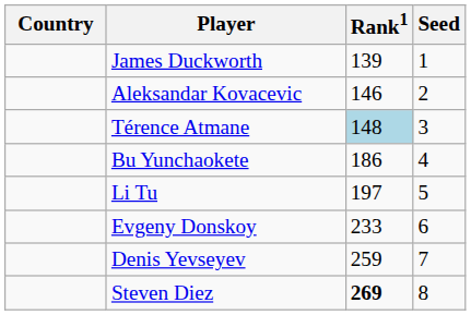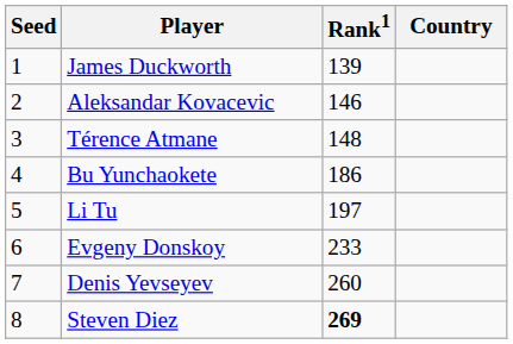 <table class="sortable wikitable">
 <tr>
-<th width="70">Country</th>
+<th>Seed</th>
 <th width="175">Player</th>
 <th>Rank<sup>1</sup></th>
-<th>Seed</th>
+<th width="70">Country</th>
 </tr>
 <tr>
-<td></td>
+<td>1</td>
 <td><a href='#'>James Duckworth</a></td>
 <td>139</td>
-<td>1</td>
+<td></td>
 </tr>
 <tr>
-<td></td>
+<td>2</td>
 <td><a href='#'>Aleksandar Kovacevic</a></td>
 <td>146</td>
-<td>2</td>
+<td></td>
 </tr>
 <tr>
+<td>3</td>
+<td><a href='#'>Térence Atmane</a></td>
+<td>148</td>
 <td></td>
-<td><a href='#'>Térence Atmane</a></td>
-<td style="background: lightblue;">148</td>
-<td>3</td>
 </tr>
 <tr>
-<td></td>
+<td>4</td>
 <td><a href='#'>Bu Yunchaokete</a></td>
 <td>186</td>
-<td>4</td>
+<td></td>
 </tr>
 <tr>
-<td></td>
+<td>5</td>
 <td><a href='#'>Li Tu</a></td>
 <td>197</td>
-<td>5</td>
+<td></td>
 </tr>
 <tr>
-<td></td>
+<td>6</td>
 <td><a href='#'>Evgeny Donskoy</a></td>
 <td>233</td>
-<td>6</td>
+<td></td>
 </tr>
 <tr>
+<td>7</td>
+<td><a href='#'>Denis Yevseyev</a></td>
+<td>260</td>
 <td></td>
-<td><a href='#'>Denis Yevseyev</a></td>
-<td>259</td>
-<td>7</td>
 </tr>
 <tr>
-<td></td>
+<td>8</td>
 <td><a href='#'>Steven Diez</a></td>
 <td><strong>269</strong></td>
-<td>8</td>
+<td></td>
 </tr>
 </table>
